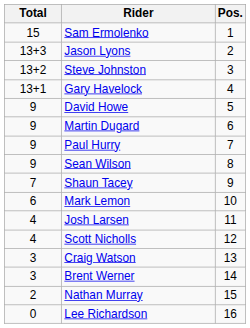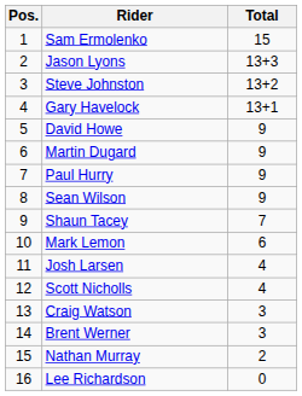 <table class=wikitable>
 <tr>
+<th width=25px>Pos.</th>
+<th width=200px>Rider</th>
 <th width=70px>Total</th>
-<th width=200px>Rider</th>
-<th width=25px>Pos.</th>
 </tr>
 <tr align=center >
+<td>1</td>
+<td align=left> <a href='#'>Sam Ermolenko</a></td>
 <td>15</td>
-<td align=left> <a href='#'>Sam Ermolenko</a></td>
-<td>1</td>
 </tr>
 <tr align=center >
+<td>2</td>
+<td align=left> <a href='#'>Jason Lyons</a></td>
 <td>13+3</td>
-<td align=left> <a href='#'>Jason Lyons</a></td>
-<td>2</td>
 </tr>
 <tr align=center >
+<td>3</td>
+<td align=left> <a href='#'>Steve Johnston</a></td>
 <td>13+2</td>
-<td align=left> <a href='#'>Steve Johnston</a></td>
-<td>3</td>
 </tr>
 <tr align=center >
+<td>4</td>
+<td align=left> <a href='#'>Gary Havelock</a></td>
 <td>13+1</td>
-<td align=left> <a href='#'>Gary Havelock</a></td>
-<td>4</td>
 </tr>
 <tr align=center  >
+<td>5</td>
+<td align=left> <a href='#'>David Howe</a></td>
 <td>9</td>
-<td align=left> <a href='#'>David Howe</a></td>
-<td>5</td>
+</tr>
+<tr align=center >
+<td>6</td>
+<td align=left> <a href='#'>Martin Dugard</a></td>
+<td>9</td>
+</tr>
+<tr align=center >
+<td>7</td>
+<td align=left> <a href='#'>Paul Hurry</a></td>
+<td>9</td>
+</tr>
+<tr align=center >
+<td>8</td>
+<td align=left> <a href='#'>Sean Wilson</a></td>
+<td>9</td>
 </tr>
 <tr align=center >
 <td>9</td>
-<td align=left> <a href='#'>Martin Dugard</a></td>
+<td align=left> <a href='#'>Shaun Tacey</a></td>
+<td>7</td>
+</tr>
+<tr align=center>
+<td>10</td>
+<td align=left> <a href='#'>Mark Lemon</a></td>
 <td>6</td>
 </tr>
-<tr align=center >
-<td>9</td>
-<td align=left> <a href='#'>Paul Hurry</a></td>
-<td>7</td>
-</tr>
-<tr align=center >
-<td>9</td>
-<td align=left> <a href='#'>Sean Wilson</a></td>
-<td>8</td>
-</tr>
-<tr align=center >
-<td>7</td>
-<td align=left> <a href='#'>Shaun Tacey</a></td>
-<td>9</td>
+<tr align=center>
+<td>11</td>
+<td align=left> <a href='#'>Josh Larsen</a></td>
+<td>4</td>
 </tr>
 <tr align=center>
-<td>6</td>
-<td align=left> <a href='#'>Mark Lemon</a></td>
-<td>10</td>
+<td>12</td>
+<td align=left> <a href='#'>Scott Nicholls</a></td>
+<td>4</td>
 </tr>
 <tr align=center>
-<td>4</td>
-<td align=left> <a href='#'>Josh Larsen</a></td>
-<td>11</td>
+<td>13</td>
+<td align=left> <a href='#'>Craig Watson</a></td>
+<td>3</td>
 </tr>
 <tr align=center>
-<td>4</td>
-<td align=left> <a href='#'>Scott Nicholls</a></td>
-<td>12</td>
+<td>14</td>
+<td align=left> <a href='#'>Brent Werner</a></td>
+<td>3</td>
 </tr>
 <tr align=center>
-<td>3</td>
-<td align=left> <a href='#'>Craig Watson</a></td>
-<td>13</td>
+<td>15</td>
+<td align=left> <a href='#'>Nathan Murray</a></td>
+<td>2</td>
 </tr>
 <tr align=center>
-<td>3</td>
-<td align=left> <a href='#'>Brent Werner</a></td>
-<td>14</td>
-</tr>
-<tr align=center>
-<td>2</td>
-<td align=left> <a href='#'>Nathan Murray</a></td>
-<td>15</td>
-</tr>
-<tr align=center>
+<td>16</td>
+<td align=left> <a href='#'>Lee Richardson</a></td>
 <td>0</td>
-<td align=left> <a href='#'>Lee Richardson</a></td>
-<td>16</td>
 </tr>
 </table>
